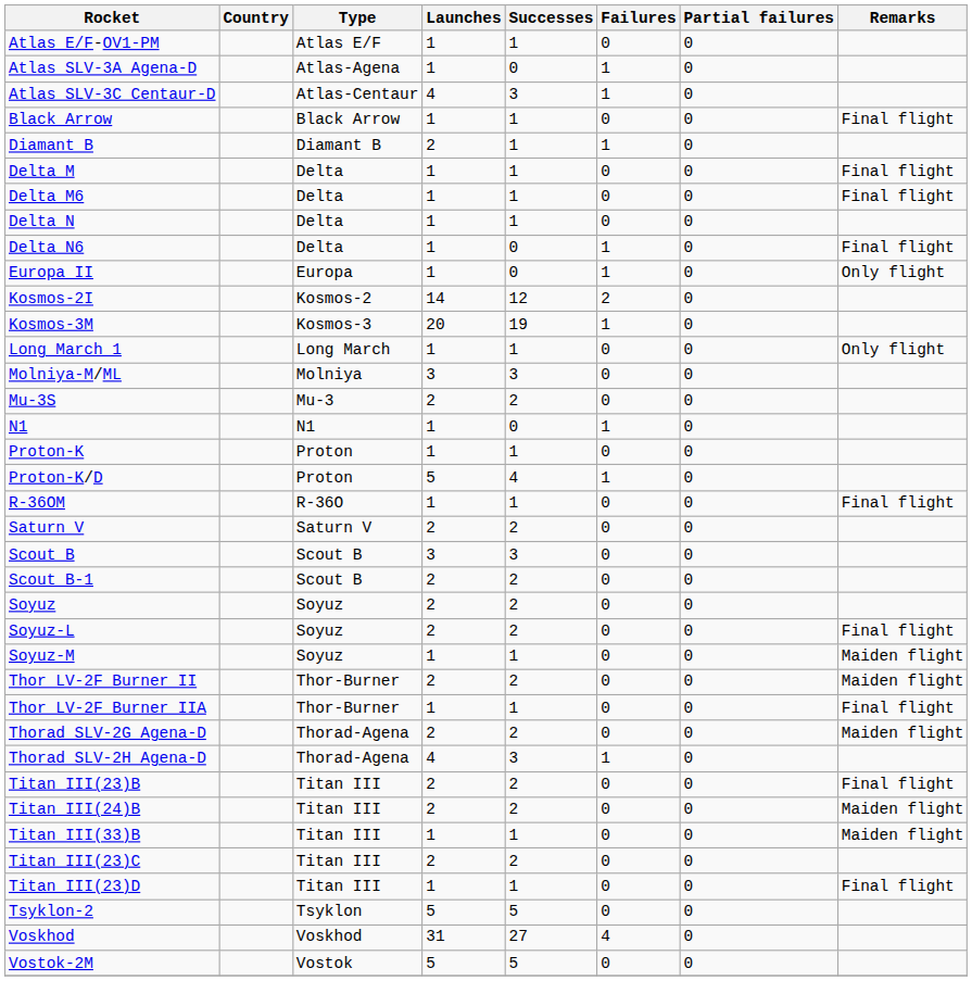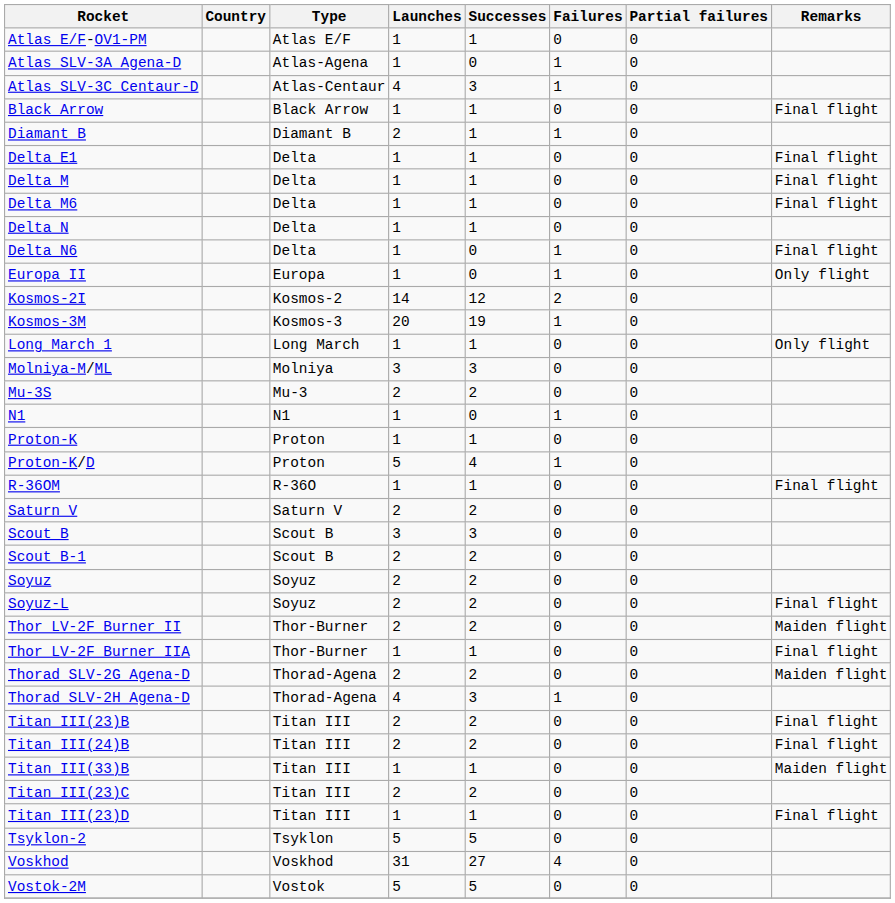 <table class="wikitable sortable">
 <tr>
 <th>Rocket</th>
 <th>Country</th>
 <th>Type</th>
 <th>Launches</th>
 <th>Successes</th>
 <th>Failures</th>
 <th>Partial failures</th>
 <th>Remarks</th>
 </tr>
 <tr>
 <td><a href='#'>Atlas E/F</a>-<a href='#'>OV1-PM</a></td>
 <td></td>
 <td>Atlas E/F</td>
 <td>1</td>
 <td>1</td>
 <td>0</td>
 <td>0</td>
 <td></td>
 </tr>
 <tr>
 <td><a href='#'>Atlas SLV-3A Agena-D</a></td>
 <td></td>
 <td>Atlas-Agena</td>
 <td>1</td>
 <td>0</td>
 <td>1</td>
 <td>0</td>
 <td></td>
 </tr>
 <tr>
 <td><a href='#'>Atlas SLV-3C Centaur-D</a></td>
 <td></td>
 <td>Atlas-Centaur</td>
 <td>4</td>
 <td>3</td>
 <td>1</td>
 <td>0</td>
 <td></td>
 </tr>
 <tr>
 <td><a href='#'>Black Arrow</a></td>
 <td></td>
 <td>Black Arrow</td>
 <td>1</td>
 <td>1</td>
 <td>0</td>
 <td>0</td>
 <td>Final flight</td>
 </tr>
 <tr>
 <td><a href='#'>Diamant B</a></td>
 <td></td>
 <td>Diamant B</td>
 <td>2</td>
 <td>1</td>
 <td>1</td>
 <td>0</td>
 <td></td>
+</tr>
+<tr>
+<td><a href='#'>Delta E1</a></td>
+<td></td>
+<td>Delta</td>
+<td>1</td>
+<td>1</td>
+<td>0</td>
+<td>0</td>
+<td>Final flight</td>
 </tr>
 <tr>
 <td><a href='#'>Delta M</a></td>
 <td></td>
 <td>Delta</td>
 <td>1</td>
 <td>1</td>
 <td>0</td>
 <td>0</td>
 <td>Final flight</td>
 </tr>
 <tr>
 <td><a href='#'>Delta M6</a></td>
 <td></td>
 <td>Delta</td>
 <td>1</td>
 <td>1</td>
 <td>0</td>
 <td>0</td>
 <td>Final flight</td>
 </tr>
 <tr>
 <td><a href='#'>Delta N</a></td>
 <td></td>
 <td>Delta</td>
 <td>1</td>
 <td>1</td>
 <td>0</td>
 <td>0</td>
 <td></td>
 </tr>
 <tr>
 <td><a href='#'>Delta N6</a></td>
 <td></td>
 <td>Delta</td>
 <td>1</td>
 <td>0</td>
 <td>1</td>
 <td>0</td>
 <td>Final flight</td>
 </tr>
 <tr>
 <td><a href='#'>Europa II</a></td>
 <td></td>
 <td>Europa</td>
 <td>1</td>
 <td>0</td>
 <td>1</td>
 <td>0</td>
 <td>Only flight</td>
 </tr>
 <tr>
 <td><a href='#'>Kosmos-2I</a></td>
 <td></td>
 <td>Kosmos-2</td>
 <td>14</td>
 <td>12</td>
 <td>2</td>
 <td>0</td>
 <td></td>
 </tr>
 <tr>
 <td><a href='#'>Kosmos-3M</a></td>
 <td></td>
 <td>Kosmos-3</td>
 <td>20</td>
 <td>19</td>
 <td>1</td>
 <td>0</td>
 <td></td>
 </tr>
 <tr>
 <td><a href='#'>Long March 1</a></td>
 <td></td>
 <td>Long March</td>
 <td>1</td>
 <td>1</td>
 <td>0</td>
 <td>0</td>
 <td>Only flight</td>
 </tr>
 <tr>
 <td><a href='#'>Molniya-M</a>/<a href='#'>ML</a></td>
 <td></td>
 <td>Molniya</td>
 <td>3</td>
 <td>3</td>
 <td>0</td>
 <td>0</td>
 <td></td>
 </tr>
 <tr>
 <td><a href='#'>Mu-3S</a></td>
 <td></td>
 <td>Mu-3</td>
 <td>2</td>
 <td>2</td>
 <td>0</td>
 <td>0</td>
 <td></td>
 </tr>
 <tr>
 <td><a href='#'>N1</a></td>
 <td></td>
 <td>N1</td>
 <td>1</td>
 <td>0</td>
 <td>1</td>
 <td>0</td>
 <td></td>
 </tr>
 <tr>
 <td><a href='#'>Proton-K</a></td>
 <td></td>
 <td>Proton</td>
 <td>1</td>
 <td>1</td>
 <td>0</td>
 <td>0</td>
 <td></td>
 </tr>
 <tr>
 <td><a href='#'>Proton-K</a>/<a href='#'>D</a></td>
 <td></td>
 <td>Proton</td>
 <td>5</td>
 <td>4</td>
 <td>1</td>
 <td>0</td>
 <td></td>
 </tr>
 <tr>
 <td><a href='#'>R-36OM</a></td>
 <td></td>
 <td>R-36O</td>
 <td>1</td>
 <td>1</td>
 <td>0</td>
 <td>0</td>
 <td>Final flight</td>
 </tr>
 <tr>
 <td><a href='#'>Saturn V</a></td>
 <td></td>
 <td>Saturn V</td>
 <td>2</td>
 <td>2</td>
 <td>0</td>
 <td>0</td>
 <td></td>
 </tr>
 <tr>
 <td><a href='#'>Scout B</a></td>
 <td></td>
 <td>Scout B</td>
 <td>3</td>
 <td>3</td>
 <td>0</td>
 <td>0</td>
 <td></td>
 </tr>
 <tr>
 <td><a href='#'>Scout B-1</a></td>
 <td></td>
 <td>Scout B</td>
 <td>2</td>
 <td>2</td>
 <td>0</td>
 <td>0</td>
 <td></td>
 </tr>
 <tr>
 <td><a href='#'>Soyuz</a></td>
 <td></td>
 <td>Soyuz</td>
 <td>2</td>
 <td>2</td>
 <td>0</td>
 <td>0</td>
 <td></td>
 </tr>
 <tr>
 <td><a href='#'>Soyuz-L</a></td>
 <td></td>
 <td>Soyuz</td>
 <td>2</td>
 <td>2</td>
 <td>0</td>
 <td>0</td>
 <td>Final flight</td>
 </tr>
 <tr>
-<td><a href='#'>Soyuz-M</a></td>
-<td></td>
-<td>Soyuz</td>
-<td>1</td>
-<td>1</td>
-<td>0</td>
-<td>0</td>
-<td>Maiden flight</td>
-</tr>
-<tr>
 <td><a href='#'>Thor LV-2F Burner II</a></td>
 <td></td>
 <td>Thor-Burner</td>
 <td>2</td>
 <td>2</td>
 <td>0</td>
 <td>0</td>
 <td>Maiden flight</td>
 </tr>
 <tr>
 <td><a href='#'>Thor LV-2F Burner IIA</a></td>
 <td></td>
 <td>Thor-Burner</td>
 <td>1</td>
 <td>1</td>
 <td>0</td>
 <td>0</td>
 <td>Final flight</td>
 </tr>
 <tr>
 <td><a href='#'>Thorad SLV-2G Agena-D</a></td>
 <td></td>
 <td>Thorad-Agena</td>
 <td>2</td>
 <td>2</td>
 <td>0</td>
 <td>0</td>
 <td>Maiden flight</td>
 </tr>
 <tr>
 <td><a href='#'>Thorad SLV-2H Agena-D</a></td>
 <td></td>
 <td>Thorad-Agena</td>
 <td>4</td>
 <td>3</td>
 <td>1</td>
 <td>0</td>
 <td></td>
 </tr>
 <tr>
 <td><a href='#'>Titan III(23)B</a></td>
 <td></td>
 <td>Titan III</td>
 <td>2</td>
 <td>2</td>
 <td>0</td>
 <td>0</td>
 <td>Final flight</td>
 </tr>
 <tr>
 <td><a href='#'>Titan III(24)B</a></td>
 <td></td>
 <td>Titan III</td>
 <td>2</td>
 <td>2</td>
 <td>0</td>
 <td>0</td>
-<td>Maiden flight</td>
+<td>Final flight</td>
 </tr>
 <tr>
 <td><a href='#'>Titan III(33)B</a></td>
 <td></td>
 <td>Titan III</td>
 <td>1</td>
 <td>1</td>
 <td>0</td>
 <td>0</td>
 <td>Maiden flight</td>
 </tr>
 <tr>
 <td><a href='#'>Titan III(23)C</a></td>
 <td></td>
 <td>Titan III</td>
 <td>2</td>
 <td>2</td>
 <td>0</td>
 <td>0</td>
 <td></td>
 </tr>
 <tr>
 <td><a href='#'>Titan III(23)D</a></td>
 <td></td>
 <td>Titan III</td>
 <td>1</td>
 <td>1</td>
 <td>0</td>
 <td>0</td>
 <td>Final flight</td>
 </tr>
 <tr>
 <td><a href='#'>Tsyklon-2</a></td>
 <td></td>
 <td>Tsyklon</td>
 <td>5</td>
 <td>5</td>
 <td>0</td>
 <td>0</td>
 <td></td>
 </tr>
 <tr>
 <td><a href='#'>Voskhod</a></td>
 <td></td>
 <td>Voskhod</td>
 <td>31</td>
 <td>27</td>
 <td>4</td>
 <td>0</td>
 <td></td>
 </tr>
 <tr>
 <td><a href='#'>Vostok-2M</a></td>
 <td></td>
 <td>Vostok</td>
 <td>5</td>
 <td>5</td>
 <td>0</td>
 <td>0</td>
 <td></td>
 </tr>
 <tr>
 </tr>
 </table>
